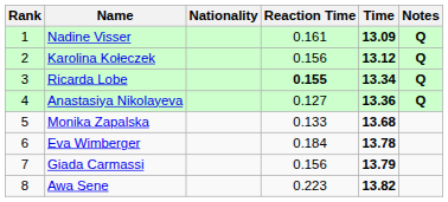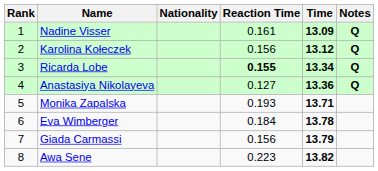 <table class="wikitable sortable" style="text-align:center">
 <tr>
 <th>Rank</th>
 <th>Name</th>
 <th>Nationality</th>
 <th>Reaction Time</th>
 <th>Time</th>
 <th>Notes</th>
 </tr>
 <tr bgcolor=ccffcc>
 <td>1</td>
 <td align=left><a href='#'>Nadine Visser</a></td>
 <td align=left></td>
 <td>0.161</td>
 <td><strong>13.09</strong></td>
 <td><strong>Q</strong></td>
 </tr>
 <tr bgcolor=ccffcc>
 <td>2</td>
 <td align=left><a href='#'>Karolina Kołeczek</a></td>
 <td align=left></td>
 <td>0.156</td>
 <td><strong>13.12</strong></td>
 <td><strong>Q</strong></td>
 </tr>
 <tr bgcolor=ccffcc>
 <td>3</td>
 <td align=left><a href='#'>Ricarda Lobe</a></td>
 <td align=left></td>
 <td><strong>0.155</strong></td>
 <td><strong>13.34</strong></td>
 <td><strong>Q</strong></td>
 </tr>
 <tr bgcolor=ccffcc>
 <td>4</td>
 <td align=left><a href='#'>Anastasiya Nikolayeva</a></td>
 <td align=left></td>
 <td>0.127</td>
 <td><strong>13.36</strong></td>
 <td><strong>Q</strong></td>
 </tr>
 <tr>
 <td>5</td>
 <td align=left><a href='#'>Monika Zapalska</a></td>
 <td align=left></td>
-<td>0.133</td>
-<td><strong>13.68</strong></td>
+<td>0.193</td>
+<td><strong>13.71</strong></td>
 <td></td>
 </tr>
 <tr>
 <td>6</td>
 <td align=left><a href='#'>Eva Wimberger</a></td>
 <td align=left></td>
 <td>0.184</td>
 <td><strong>13.78</strong></td>
 <td></td>
 </tr>
 <tr>
 <td>7</td>
 <td align=left><a href='#'>Giada Carmassi</a></td>
 <td align=left></td>
 <td>0.156</td>
 <td><strong>13.79</strong></td>
 <td></td>
 </tr>
 <tr>
 <td>8</td>
 <td align=left><a href='#'>Awa Sene</a></td>
 <td align=left></td>
 <td>0.223</td>
 <td><strong>13.82</strong></td>
 <td></td>
 </tr>
 </table>
